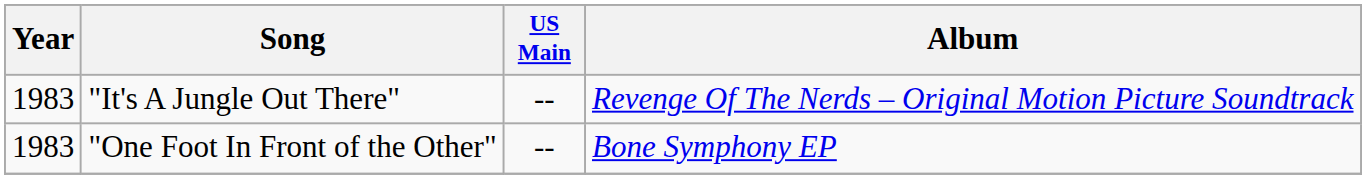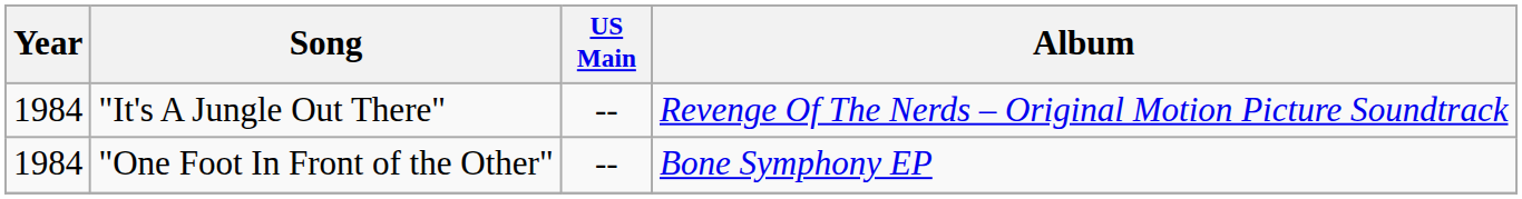 <table class="wikitable" style="margin">
 <tr>
 <th>Year</th>
 <th>Song</th>
 <th style="width:3em;font-size:75%"><a href='#'>US<br>Main</a></th>
 <th>Album</th>
 </tr>
 <tr>
-<td>1983</td>
+<td>1984</td>
 <td>"It's A Jungle Out There"</td>
 <td align="center">--</td>
 <td><em><a href='#'>Revenge Of The Nerds – Original Motion Picture Soundtrack</a></em></td>
 </tr>
 <tr>
-<td>1983</td>
+<td>1984</td>
 <td>"One Foot In Front of the Other"</td>
 <td align="center">--</td>
 <td><em><a href='#'>Bone Symphony EP</a></em></td>
 </tr>
 <tr>
 </tr>
 </table>
